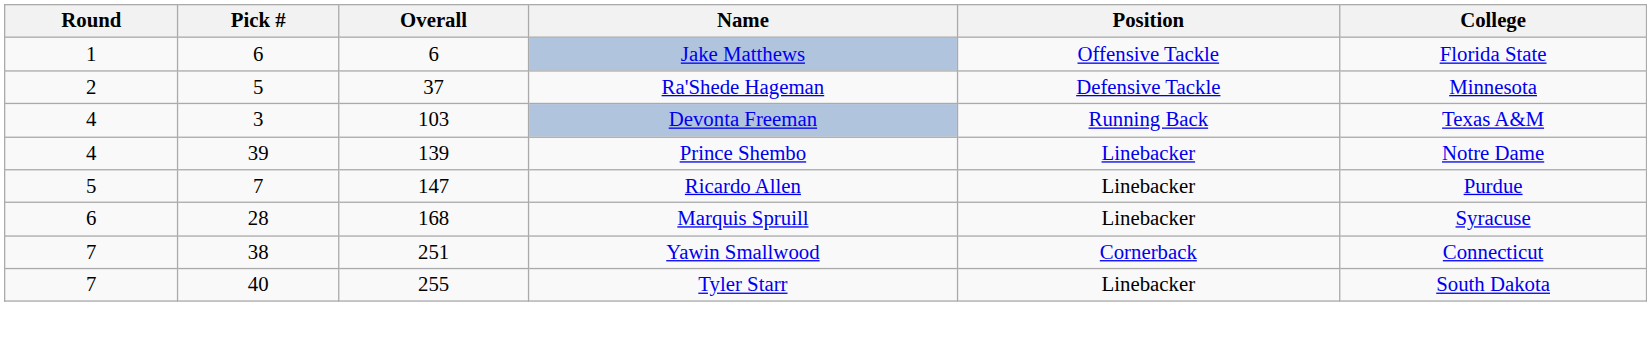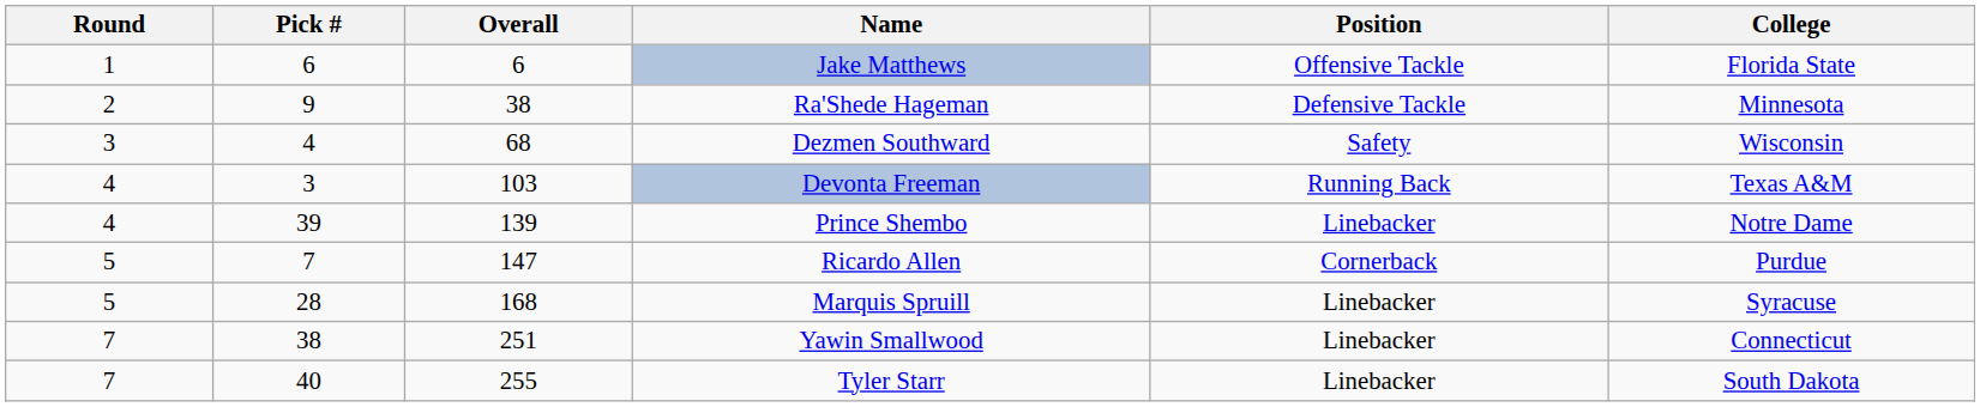 <table class="wikitable sortable sortable" style="width: 100%; text-align:center">
 <tr>
 <th>Round</th>
 <th>Pick #</th>
 <th>Overall</th>
 <th>Name</th>
 <th>Position</th>
 <th>College</th>
 </tr>
 <tr>
 <td>1</td>
 <td>6</td>
 <td>6</td>
 <td bgcolor=lightsteelblue><a href='#'>Jake Matthews</a></td>
 <td><a href='#'>Offensive Tackle</a></td>
 <td><a href='#'>Florida State</a></td>
 </tr>
 <tr>
 <td>2</td>
-<td>5</td>
-<td>37</td>
+<td>9</td>
+<td>38</td>
 <td><a href='#'>Ra'Shede Hageman</a></td>
 <td><a href='#'>Defensive Tackle</a></td>
 <td><a href='#'>Minnesota</a></td>
+</tr>
+<tr>
+<td>3</td>
+<td>4</td>
+<td>68</td>
+<td><a href='#'>Dezmen Southward</a></td>
+<td><a href='#'>Safety</a></td>
+<td><a href='#'>Wisconsin</a></td>
 </tr>
 <tr>
 <td>4</td>
 <td>3</td>
 <td>103</td>
 <td bgcolor=lightsteelblue><a href='#'>Devonta Freeman</a></td>
 <td><a href='#'>Running Back</a></td>
 <td><a href='#'>Texas A&M</a></td>
 </tr>
 <tr>
 <td>4</td>
 <td>39</td>
 <td>139</td>
 <td><a href='#'>Prince Shembo</a></td>
 <td><a href='#'>Linebacker</a></td>
 <td><a href='#'>Notre Dame</a></td>
 </tr>
 <tr>
 <td>5</td>
 <td>7</td>
 <td>147</td>
 <td><a href='#'>Ricardo Allen</a></td>
-<td>Linebacker</td>
+<td><a href='#'>Cornerback</a></td>
 <td><a href='#'>Purdue</a></td>
 </tr>
 <tr>
-<td>6</td>
+<td>5</td>
 <td>28</td>
 <td>168</td>
 <td><a href='#'>Marquis Spruill</a></td>
 <td>Linebacker</td>
 <td><a href='#'>Syracuse</a></td>
 </tr>
 <tr>
 <td>7</td>
 <td>38</td>
 <td>251</td>
 <td><a href='#'>Yawin Smallwood</a></td>
-<td><a href='#'>Cornerback</a></td>
+<td>Linebacker</td>
 <td><a href='#'>Connecticut</a></td>
 </tr>
 <tr>
 <td>7</td>
 <td>40</td>
 <td>255</td>
 <td><a href='#'>Tyler Starr</a></td>
 <td>Linebacker</td>
 <td><a href='#'>South Dakota</a></td>
 </tr>
 </table>
